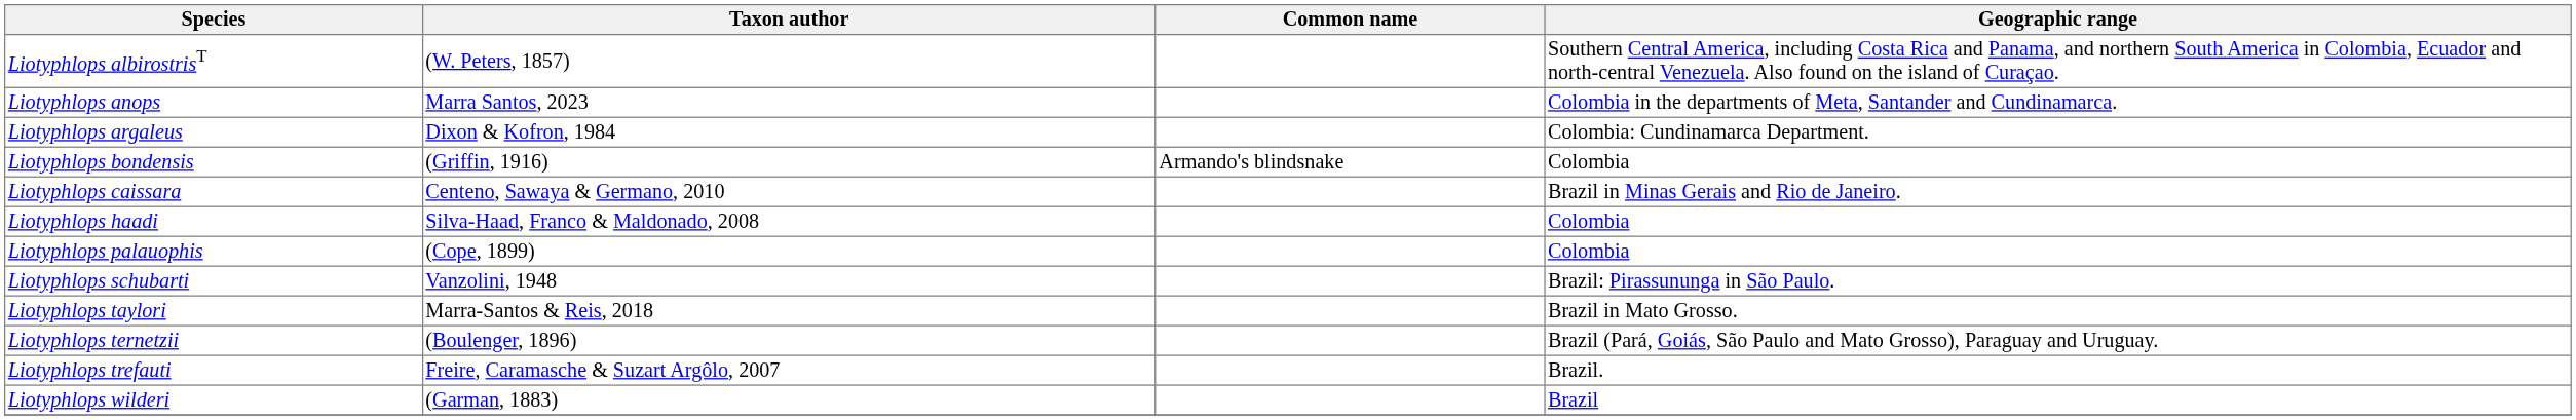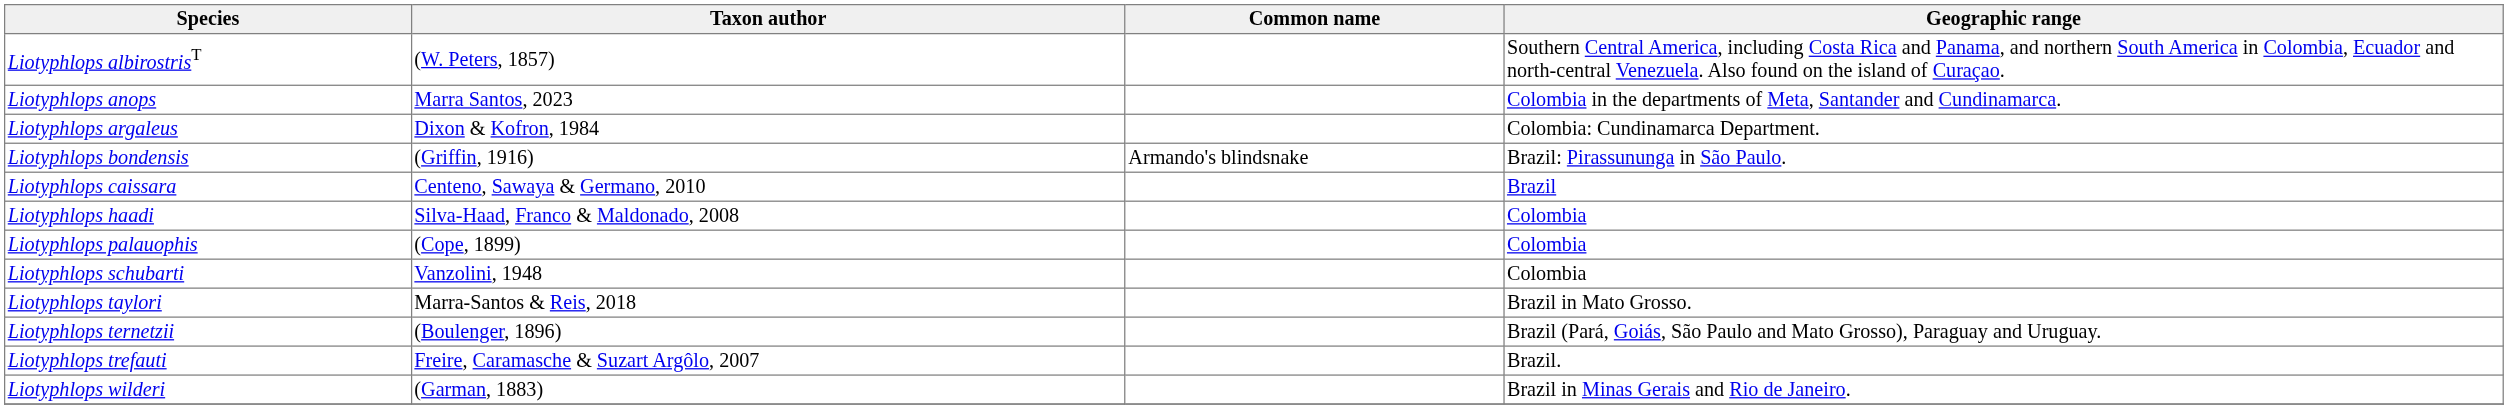 <table cellspacing=0 cellpadding=2 border=1 style="border-collapse: collapse;">
 <tr>
 <th bgcolor="#f0f0f0">Species</th>
 <th bgcolor="#f0f0f0">Taxon author</th>
 <th bgcolor="#f0f0f0">Common name</th>
 <th bgcolor="#f0f0f0">Geographic range</th>
 </tr>
 <tr>
 <td><em><a href='#'>Liotyphlops albirostris</a></em><span><sup>T</sup></span></td>
 <td>(<a href='#'>W. Peters</a>, 1857)</td>
 <td></td>
 <td style="width:40%">Southern <a href='#'>Central America</a>, including <a href='#'>Costa Rica</a> and <a href='#'>Panama</a>, and northern <a href='#'>South America</a> in <a href='#'>Colombia</a>, <a href='#'>Ecuador</a> and north-central <a href='#'>Venezuela</a>. Also found on the island of <a href='#'>Curaçao</a>.</td>
 </tr>
 <tr>
 <td><em><a href='#'>Liotyphlops anops</a></em></td>
 <td><a href='#'>Marra Santos</a>, 2023</td>
 <td></td>
 <td><a href='#'>Colombia</a> in the departments of <a href='#'>Meta</a>, <a href='#'>Santander</a> and <a href='#'>Cundinamarca</a>.</td>
 </tr>
 <tr>
 <td><em><a href='#'>Liotyphlops argaleus</a></em></td>
 <td><a href='#'>Dixon</a> & <a href='#'>Kofron</a>, 1984</td>
 <td></td>
 <td>Colombia: Cundinamarca Department.</td>
 </tr>
 <tr>
 <td><em><a href='#'>Liotyphlops bondensis</a></em></td>
 <td>(<a href='#'>Griffin</a>, 1916)</td>
 <td>Armando's blindsnake</td>
-<td>Colombia</td>
+<td>Brazil: <a href='#'>Pirassununga</a> in <a href='#'>São Paulo</a>.</td>
 </tr>
 <tr>
 <td><em><a href='#'>Liotyphlops caissara</a></em></td>
 <td><a href='#'>Centeno</a>, <a href='#'>Sawaya</a> & <a href='#'>Germano</a>, 2010</td>
 <td></td>
-<td>Brazil in <a href='#'>Minas Gerais</a> and <a href='#'>Rio de Janeiro</a>.</td>
+<td><a href='#'>Brazil</a></td>
 </tr>
 <tr>
 <td><em><a href='#'>Liotyphlops haadi</a></em></td>
 <td><a href='#'>Silva-Haad</a>, <a href='#'>Franco</a> & <a href='#'>Maldonado</a>, 2008</td>
 <td></td>
 <td><a href='#'>Colombia</a></td>
 </tr>
 <tr>
 <td><em><a href='#'>Liotyphlops palauophis</a></em></td>
 <td>(<a href='#'>Cope</a>, 1899)</td>
 <td></td>
 <td><a href='#'>Colombia</a></td>
 </tr>
 <tr>
 <td><em><a href='#'>Liotyphlops schubarti</a></em></td>
 <td><a href='#'>Vanzolini</a>, 1948</td>
 <td></td>
-<td>Brazil: <a href='#'>Pirassununga</a> in <a href='#'>São Paulo</a>.</td>
+<td>Colombia</td>
 </tr>
 <tr>
 <td><em><a href='#'>Liotyphlops taylori</a></em></td>
 <td>Marra-Santos & <a href='#'>Reis</a>, 2018</td>
 <td></td>
 <td>Brazil in Mato Grosso.</td>
 </tr>
 <tr>
 <td><em><a href='#'>Liotyphlops ternetzii</a></em></td>
 <td>(<a href='#'>Boulenger</a>, 1896)</td>
 <td></td>
 <td>Brazil (Pará, <a href='#'>Goiás</a>, São Paulo and Mato Grosso), Paraguay and Uruguay.</td>
 </tr>
 <tr>
 <td><em><a href='#'>Liotyphlops trefauti</a></em></td>
 <td><a href='#'>Freire</a>, <a href='#'>Caramasche</a> & <a href='#'>Suzart Argôlo</a>, 2007</td>
 <td></td>
 <td>Brazil.</td>
 </tr>
 <tr>
 <td><em><a href='#'>Liotyphlops wilderi</a></em></td>
 <td>(<a href='#'>Garman</a>, 1883)</td>
 <td></td>
-<td><a href='#'>Brazil</a></td>
+<td>Brazil in <a href='#'>Minas Gerais</a> and <a href='#'>Rio de Janeiro</a>.</td>
 </tr>
 <tr>
 </tr>
 </table>
